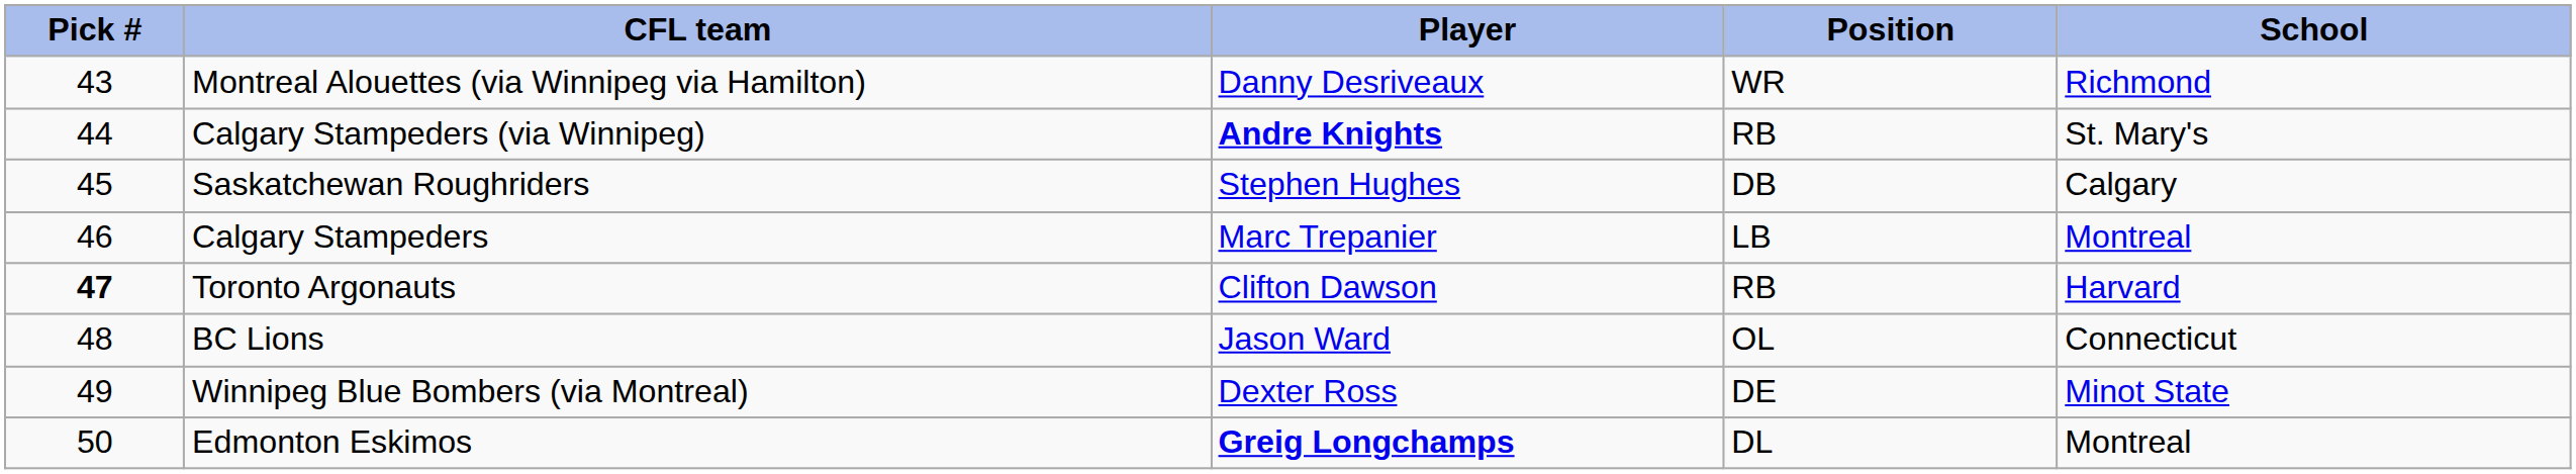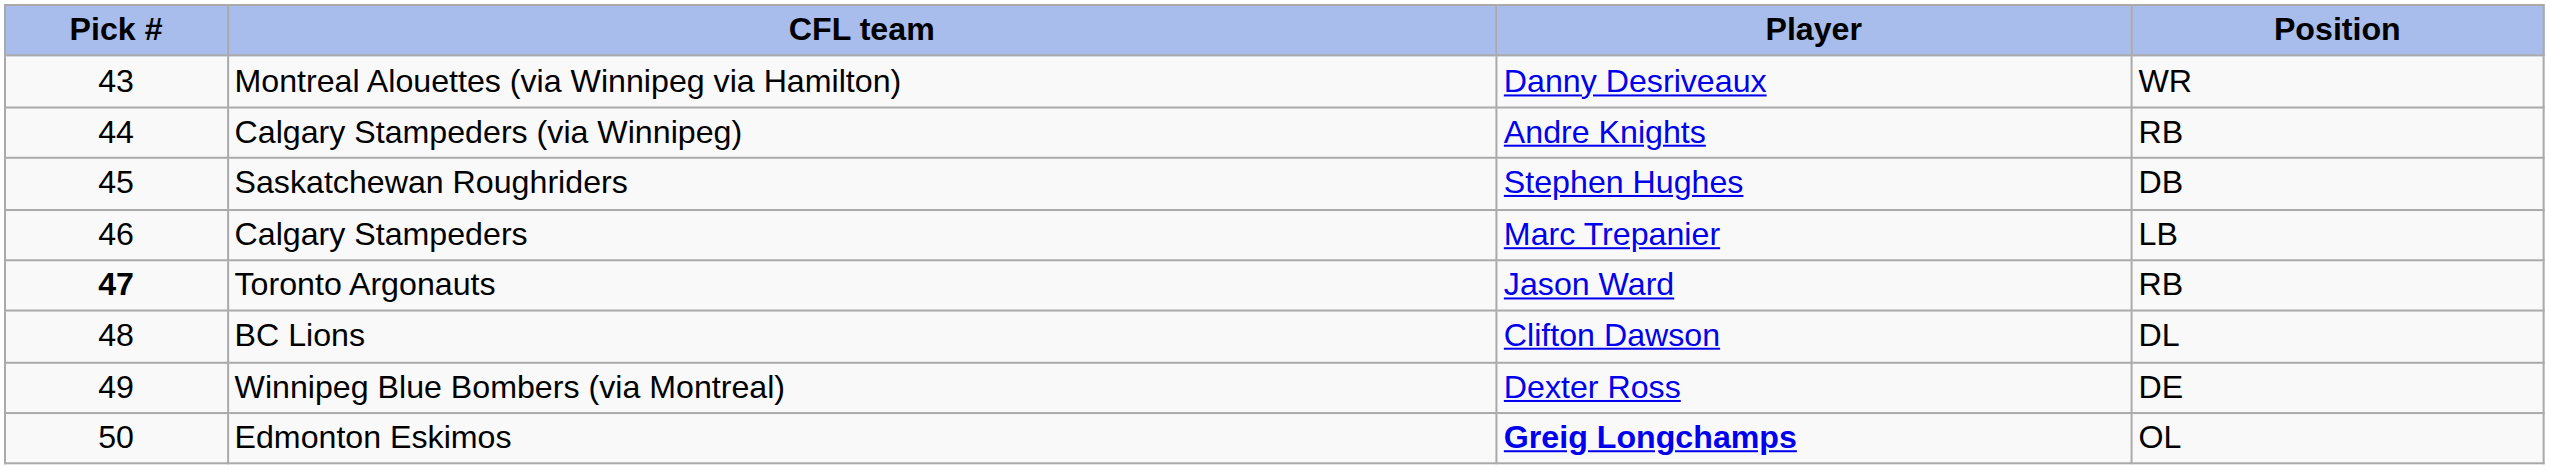 <table class="wikitable" style="width: 100%">
 <tr>
 <th style="background:#A8BDEC;" width=7%>Pick #</th>
 <th width=40% style="background:#A8BDEC;">CFL team</th>
 <th width=20% style="background:#A8BDEC;">Player</th>
 <th width=13% style="background:#A8BDEC;">Position</th>
-<th width=20% style="background:#A8BDEC;">School</th>
 </tr>
 <tr>
 <td align=center>43</td>
 <td>Montreal Alouettes (via Winnipeg via Hamilton)</td>
 <td><a href='#'>Danny Desriveaux</a></td>
 <td>WR</td>
-<td><a href='#'>Richmond</a></td>
 </tr>
 <tr>
 <td align=center>44</td>
 <td>Calgary Stampeders (via Winnipeg)</td>
-<td><strong><a href='#'>Andre Knights</a></strong></td>
+<td><a href='#'>Andre Knights</a></td>
 <td>RB</td>
-<td>St. Mary's</td>
 </tr>
 <tr>
 <td align=center>45</td>
 <td>Saskatchewan Roughriders</td>
 <td><a href='#'>Stephen Hughes</a></td>
 <td>DB</td>
-<td>Calgary</td>
 </tr>
 <tr>
 <td align=center>46</td>
 <td>Calgary Stampeders</td>
 <td><a href='#'>Marc Trepanier</a></td>
 <td>LB</td>
-<td><a href='#'>Montreal</a></td>
 </tr>
 <tr>
 <td align=center><strong>47</strong></td>
 <td>Toronto Argonauts</td>
-<td><a href='#'>Clifton Dawson</a></td>
+<td><a href='#'>Jason Ward</a></td>
 <td>RB</td>
-<td><a href='#'>Harvard</a></td>
 </tr>
 <tr>
 <td align=center>48</td>
 <td>BC Lions</td>
-<td><a href='#'>Jason Ward</a></td>
-<td>OL</td>
-<td>Connecticut</td>
+<td><a href='#'>Clifton Dawson</a></td>
+<td>DL</td>
 </tr>
 <tr>
 <td align=center>49</td>
 <td>Winnipeg Blue Bombers (via Montreal)</td>
 <td><a href='#'>Dexter Ross</a></td>
 <td>DE</td>
-<td><a href='#'>Minot State</a></td>
 </tr>
 <tr>
 <td align=center>50</td>
 <td>Edmonton Eskimos</td>
 <td><strong><a href='#'>Greig Longchamps</a></strong></td>
-<td>DL</td>
-<td>Montreal</td>
+<td>OL</td>
 </tr>
 </table>
